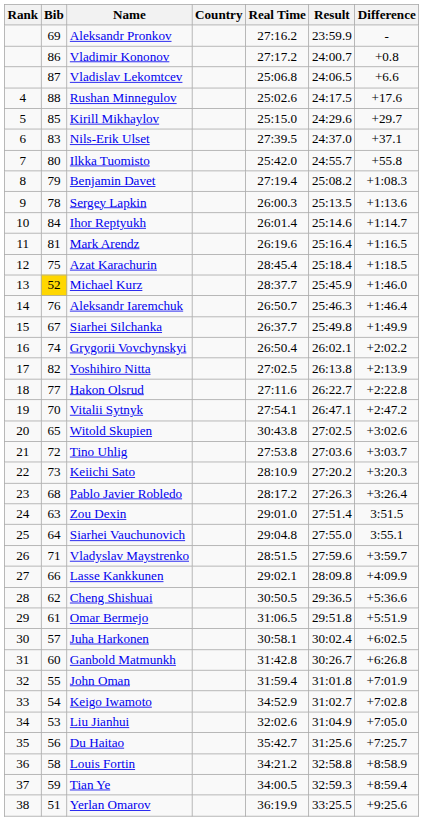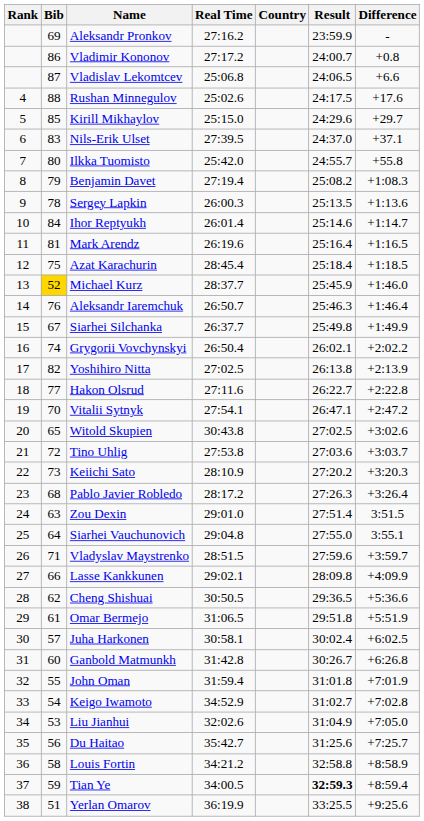 <table class="wikitable sortable" style="text-align:center">
 <tr>
 <th>Rank</th>
 <th>Bib</th>
 <th>Name</th>
+<th>Real Time</th>
 <th>Country</th>
-<th>Real Time</th>
 <th>Result</th>
 <th>Difference</th>
 </tr>
 <tr>
 <td></td>
 <td>69</td>
 <td align=left><a href='#'>Aleksandr Pronkov</a></td>
+<td>27:16.2</td>
 <td align=left></td>
-<td>27:16.2</td>
 <td>23:59.9</td>
 <td>-</td>
 </tr>
 <tr>
 <td></td>
 <td>86</td>
 <td align=left><a href='#'>Vladimir Kononov</a></td>
+<td>27:17.2</td>
 <td align=left></td>
-<td>27:17.2</td>
 <td>24:00.7</td>
 <td>+0.8</td>
 </tr>
 <tr>
 <td></td>
 <td>87</td>
 <td align=left><a href='#'>Vladislav Lekomtcev</a></td>
+<td>25:06.8</td>
 <td align=left></td>
-<td>25:06.8</td>
 <td>24:06.5</td>
 <td>+6.6</td>
 </tr>
 <tr>
 <td>4</td>
 <td>88</td>
 <td align=left><a href='#'>Rushan Minnegulov</a></td>
+<td>25:02.6</td>
 <td align=left></td>
-<td>25:02.6</td>
 <td>24:17.5</td>
 <td>+17.6</td>
 </tr>
 <tr>
 <td>5</td>
 <td>85</td>
 <td align=left><a href='#'>Kirill Mikhaylov</a></td>
+<td>25:15.0</td>
 <td align=left></td>
-<td>25:15.0</td>
 <td>24:29.6</td>
 <td>+29.7</td>
 </tr>
 <tr>
 <td>6</td>
 <td>83</td>
 <td align=left><a href='#'>Nils-Erik Ulset</a></td>
+<td>27:39.5</td>
 <td align=left></td>
-<td>27:39.5</td>
 <td>24:37.0</td>
 <td>+37.1</td>
 </tr>
 <tr>
 <td>7</td>
 <td>80</td>
 <td align=left><a href='#'>Ilkka Tuomisto</a></td>
+<td>25:42.0</td>
 <td align=left></td>
-<td>25:42.0</td>
 <td>24:55.7</td>
 <td>+55.8</td>
 </tr>
 <tr>
 <td>8</td>
 <td>79</td>
 <td align=left><a href='#'>Benjamin Davet</a></td>
+<td>27:19.4</td>
 <td align=left></td>
-<td>27:19.4</td>
 <td>25:08.2</td>
 <td>+1:08.3</td>
 </tr>
 <tr>
 <td>9</td>
 <td>78</td>
 <td align=left><a href='#'>Sergey Lapkin</a></td>
+<td>26:00.3</td>
 <td align=left></td>
-<td>26:00.3</td>
 <td>25:13.5</td>
 <td>+1:13.6</td>
 </tr>
 <tr>
 <td>10</td>
 <td>84</td>
 <td align=left><a href='#'>Ihor Reptyukh</a></td>
+<td>26:01.4</td>
 <td align=left></td>
-<td>26:01.4</td>
 <td>25:14.6</td>
 <td>+1:14.7</td>
 </tr>
 <tr>
 <td>11</td>
 <td>81</td>
 <td align=left><a href='#'>Mark Arendz</a></td>
+<td>26:19.6</td>
 <td align=left></td>
-<td>26:19.6</td>
 <td>25:16.4</td>
 <td>+1:16.5</td>
 </tr>
 <tr>
 <td>12</td>
 <td>75</td>
 <td align=left><a href='#'>Azat Karachurin</a></td>
+<td>28:45.4</td>
 <td align=left></td>
-<td>28:45.4</td>
 <td>25:18.4</td>
 <td>+1:18.5</td>
 </tr>
 <tr>
 <td>13</td>
 <td style="background: gold;">52</td>
 <td align=left><a href='#'>Michael Kurz</a></td>
+<td>28:37.7</td>
 <td align=left></td>
-<td>28:37.7</td>
 <td>25:45.9</td>
 <td>+1:46.0</td>
 </tr>
 <tr>
 <td>14</td>
 <td>76</td>
 <td align=left><a href='#'>Aleksandr Iaremchuk</a></td>
+<td>26:50.7</td>
 <td align=left></td>
-<td>26:50.7</td>
 <td>25:46.3</td>
 <td>+1:46.4</td>
 </tr>
 <tr>
 <td>15</td>
 <td>67</td>
 <td align=left><a href='#'>Siarhei Silchanka</a></td>
+<td>26:37.7</td>
 <td align=left></td>
-<td>26:37.7</td>
 <td>25:49.8</td>
 <td>+1:49.9</td>
 </tr>
 <tr>
 <td>16</td>
 <td>74</td>
 <td align=left><a href='#'>Grygorii Vovchynskyi</a></td>
+<td>26:50.4</td>
 <td align=left></td>
-<td>26:50.4</td>
 <td>26:02.1</td>
 <td>+2:02.2</td>
 </tr>
 <tr>
 <td>17</td>
 <td>82</td>
 <td align=left><a href='#'>Yoshihiro Nitta</a></td>
+<td>27:02.5</td>
 <td align=left></td>
-<td>27:02.5</td>
 <td>26:13.8</td>
 <td>+2:13.9</td>
 </tr>
 <tr>
 <td>18</td>
 <td>77</td>
 <td align=left><a href='#'>Hakon Olsrud</a></td>
+<td>27:11.6</td>
 <td align=left></td>
-<td>27:11.6</td>
 <td>26:22.7</td>
 <td>+2:22.8</td>
 </tr>
 <tr>
 <td>19</td>
 <td>70</td>
 <td align=left><a href='#'>Vitalii Sytnyk</a></td>
+<td>27:54.1</td>
 <td align=left></td>
-<td>27:54.1</td>
 <td>26:47.1</td>
 <td>+2:47.2</td>
 </tr>
 <tr>
 <td>20</td>
 <td>65</td>
 <td align=left><a href='#'>Witold Skupien</a></td>
+<td>30:43.8</td>
 <td align=left></td>
-<td>30:43.8</td>
 <td>27:02.5</td>
 <td>+3:02.6</td>
 </tr>
 <tr>
 <td>21</td>
 <td>72</td>
 <td align=left><a href='#'>Tino Uhlig</a></td>
+<td>27:53.8</td>
 <td align=left></td>
-<td>27:53.8</td>
 <td>27:03.6</td>
 <td>+3:03.7</td>
 </tr>
 <tr>
 <td>22</td>
 <td>73</td>
 <td align=left><a href='#'>Keiichi Sato</a></td>
+<td>28:10.9</td>
 <td align=left></td>
-<td>28:10.9</td>
 <td>27:20.2</td>
 <td>+3:20.3</td>
 </tr>
 <tr>
 <td>23</td>
 <td>68</td>
 <td align=left><a href='#'>Pablo Javier Robledo</a></td>
+<td>28:17.2</td>
 <td align=left></td>
-<td>28:17.2</td>
 <td>27:26.3</td>
 <td>+3:26.4</td>
 </tr>
 <tr>
 <td>24</td>
 <td>63</td>
 <td align=left><a href='#'>Zou Dexin</a></td>
+<td>29:01.0</td>
 <td align=left></td>
-<td>29:01.0</td>
 <td>27:51.4</td>
 <td>3:51.5</td>
 </tr>
 <tr>
 <td>25</td>
 <td>64</td>
 <td align=left><a href='#'>Siarhei Vauchunovich</a></td>
+<td>29:04.8</td>
 <td align=left></td>
-<td>29:04.8</td>
 <td>27:55.0</td>
 <td>3:55.1</td>
 </tr>
 <tr>
 <td>26</td>
 <td>71</td>
 <td align=left><a href='#'>Vladyslav Maystrenko</a></td>
+<td>28:51.5</td>
 <td align=left></td>
-<td>28:51.5</td>
 <td>27:59.6</td>
 <td>+3:59.7</td>
 </tr>
 <tr>
 <td>27</td>
 <td>66</td>
 <td align=left><a href='#'>Lasse Kankkunen</a></td>
+<td>29:02.1</td>
 <td align=left></td>
-<td>29:02.1</td>
 <td>28:09.8</td>
 <td>+4:09.9</td>
 </tr>
 <tr>
 <td>28</td>
 <td>62</td>
 <td align=left><a href='#'>Cheng Shishuai</a></td>
+<td>30:50.5</td>
 <td align=left></td>
-<td>30:50.5</td>
 <td>29:36.5</td>
 <td>+5:36.6</td>
 </tr>
 <tr>
 <td>29</td>
 <td>61</td>
 <td align=left><a href='#'>Omar Bermejo</a></td>
+<td>31:06.5</td>
 <td align=left></td>
-<td>31:06.5</td>
 <td>29:51.8</td>
 <td>+5:51.9</td>
 </tr>
 <tr>
 <td>30</td>
 <td>57</td>
 <td align=left><a href='#'>Juha Harkonen</a></td>
+<td>30:58.1</td>
 <td align=left></td>
-<td>30:58.1</td>
 <td>30:02.4</td>
 <td>+6:02.5</td>
 </tr>
 <tr>
 <td>31</td>
 <td>60</td>
 <td align=left><a href='#'>Ganbold Matmunkh</a></td>
+<td>31:42.8</td>
 <td align=left></td>
-<td>31:42.8</td>
 <td>30:26.7</td>
 <td>+6:26.8</td>
 </tr>
 <tr>
 <td>32</td>
 <td>55</td>
 <td align=left><a href='#'>John Oman</a></td>
+<td>31:59.4</td>
 <td align=left></td>
-<td>31:59.4</td>
 <td>31:01.8</td>
 <td>+7:01.9</td>
 </tr>
 <tr>
 <td>33</td>
 <td>54</td>
 <td align=left><a href='#'>Keigo Iwamoto</a></td>
+<td>34:52.9</td>
 <td align=left></td>
-<td>34:52.9</td>
 <td>31:02.7</td>
 <td>+7:02.8</td>
 </tr>
 <tr>
 <td>34</td>
 <td>53</td>
 <td align=left><a href='#'>Liu Jianhui</a></td>
+<td>32:02.6</td>
 <td align=left></td>
-<td>32:02.6</td>
 <td>31:04.9</td>
 <td>+7:05.0</td>
 </tr>
 <tr>
 <td>35</td>
 <td>56</td>
 <td align=left><a href='#'>Du Haitao</a></td>
+<td>35:42.7</td>
 <td align=left></td>
-<td>35:42.7</td>
 <td>31:25.6</td>
 <td>+7:25.7</td>
 </tr>
 <tr>
 <td>36</td>
 <td>58</td>
 <td align=left><a href='#'>Louis Fortin</a></td>
+<td>34:21.2</td>
 <td align=left></td>
-<td>34:21.2</td>
 <td>32:58.8</td>
 <td>+8:58.9</td>
 </tr>
 <tr>
 <td>37</td>
 <td>59</td>
 <td align=left><a href='#'>Tian Ye</a></td>
+<td>34:00.5</td>
 <td align=left></td>
-<td>34:00.5</td>
-<td>32:59.3</td>
+<td><strong>32:59.3</strong></td>
 <td>+8:59.4</td>
 </tr>
 <tr>
 <td>38</td>
 <td>51</td>
 <td align=left><a href='#'>Yerlan Omarov</a></td>
+<td>36:19.9</td>
 <td align=left></td>
-<td>36:19.9</td>
 <td>33:25.5</td>
 <td>+9:25.6</td>
 </tr>
 </table>
